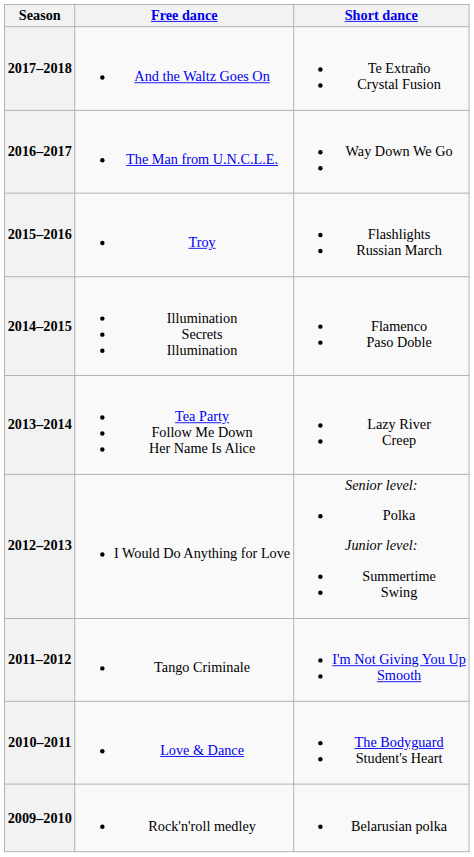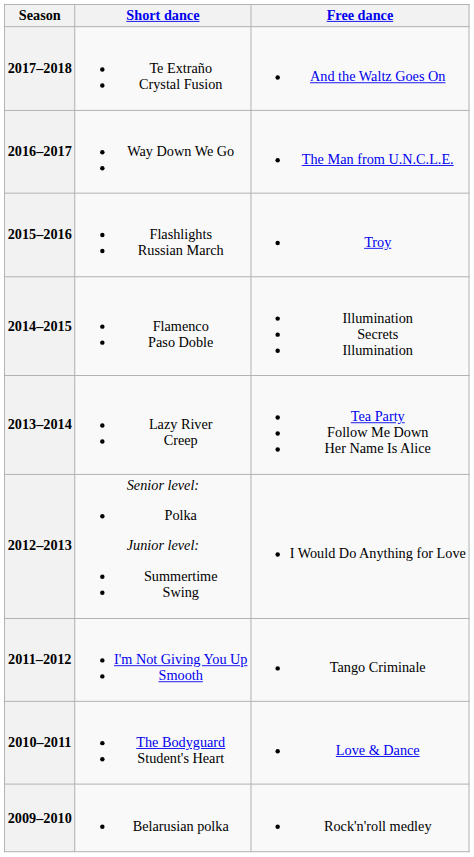 <table class="wikitable" style="text-align:center">
 <tr>
 <th>Season</th>
+<th><a href='#'>Short dance</a></th>
 <th><a href='#'>Free dance</a></th>
-<th><a href='#'>Short dance</a></th>
 </tr>
 <tr>
 <th>2017–2018 <br> </th>
+<td><br><ul><li> Te Extraño <br></li><li> Crystal Fusion <br></li></ul></td>
 <td><br><ul><li><a href='#'>And the Waltz Goes On</a> <br></li></ul></td>
-<td><br><ul><li> Te Extraño <br></li><li> Crystal Fusion <br></li></ul></td>
 </tr>
 <tr>
 <th>2016–2017 <br> </th>
+<td><br><ul><li> Way Down We Go <br></li><li></li></ul></td>
 <td><br><ul><li><a href='#'>The Man from U.N.C.L.E.</a></li></ul></td>
-<td><br><ul><li> Way Down We Go <br></li><li></li></ul></td>
 </tr>
 <tr>
 <th>2015–2016 <br> </th>
+<td><br><ul><li> Flashlights</li><li> Russian March</li></ul></td>
 <td><br><ul><li><a href='#'>Troy</a> <br></li></ul></td>
-<td><br><ul><li> Flashlights</li><li> Russian March</li></ul></td>
 </tr>
 <tr>
 <th>2014–2015 <br> </th>
+<td><br><ul><li>Flamenco</li><li>Paso Doble</li></ul></td>
 <td><br><ul><li>Illumination <br></li><li>Secrets <br></li><li>Illumination <br></li></ul></td>
-<td><br><ul><li>Flamenco</li><li>Paso Doble</li></ul></td>
 </tr>
 <tr>
 <th>2013–2014 <br> </th>
+<td><br><ul><li> Lazy River <br></li><li> Creep <br></li></ul></td>
 <td><br><ul><li><a href='#'>Tea Party</a> <br></li><li>Follow Me Down <br></li><li>Her Name Is Alice <br></li></ul></td>
-<td><br><ul><li> Lazy River <br></li><li> Creep <br></li></ul></td>
 </tr>
 <tr>
 <th>2012–2013 <br> </th>
+<td><em>Senior level:</em><br><ul><li>Polka</li></ul><em>Junior level:</em><ul><li>Summertime <br></li><li>Swing</li></ul></td>
 <td><br><ul><li>I Would Do Anything for Love <br></li></ul></td>
-<td><em>Senior level:</em><br><ul><li>Polka</li></ul><em>Junior level:</em><ul><li>Summertime <br></li><li>Swing</li></ul></td>
 </tr>
 <tr>
 <th>2011–2012 <br> </th>
+<td><br><ul><li><a href='#'>I'm Not Giving You Up</a> <br></li><li><a href='#'>Smooth</a> <br></li></ul></td>
 <td><br><ul><li>Tango Criminale</li></ul></td>
-<td><br><ul><li><a href='#'>I'm Not Giving You Up</a> <br></li><li><a href='#'>Smooth</a> <br></li></ul></td>
 </tr>
 <tr>
 <th>2010–2011 <br> </th>
+<td><br><ul><li><a href='#'>The Bodyguard</a></li><li>Student's Heart</li></ul></td>
 <td><br><ul><li><a href='#'>Love & Dance</a></li></ul></td>
-<td><br><ul><li><a href='#'>The Bodyguard</a></li><li>Student's Heart</li></ul></td>
 </tr>
 <tr>
 <th>2009–2010 <br> </th>
+<td><br><ul><li>Belarusian polka</li></ul></td>
 <td><br><ul><li>Rock'n'roll medley</li></ul></td>
-<td><br><ul><li>Belarusian polka</li></ul></td>
 </tr>
 </table>
